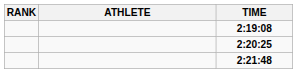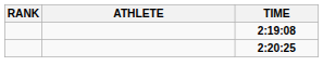 <table class="wikitable" style="font-size:95%;">
 <tr>
 <th>RANK</th>
 <th align="left" style="width: 17em">ATHLETE</th>
 <th align="left" style="width: 7em">TIME</th>
 </tr>
 <tr>
 <td align="center"></td>
 <td></td>
 <td align="center"><strong>2:19:08</strong></td>
 </tr>
 <tr>
 <td align="center"></td>
 <td></td>
 <td align="center"><strong>2:20:25</strong></td>
 </tr>
-<tr>
-<td align="center"></td>
-<td></td>
-<td align="center"><strong>2:21:48</strong></td>
-</tr>
 </table>
